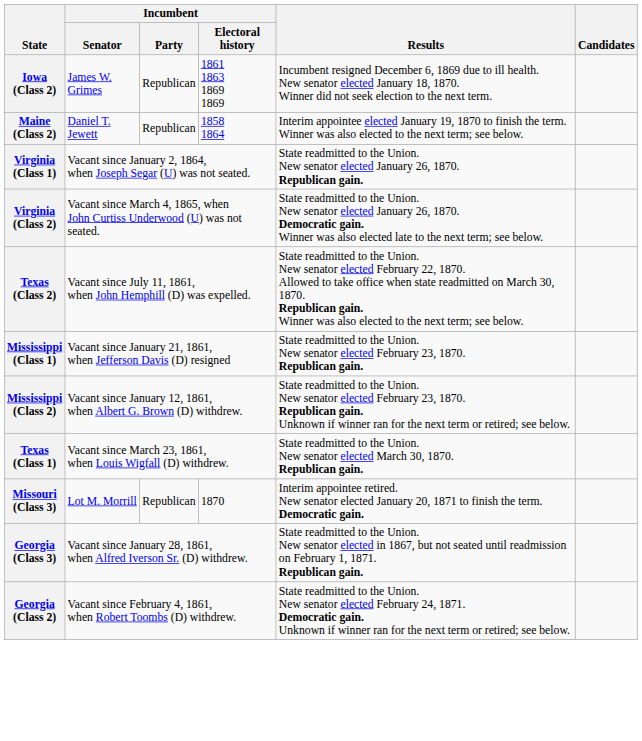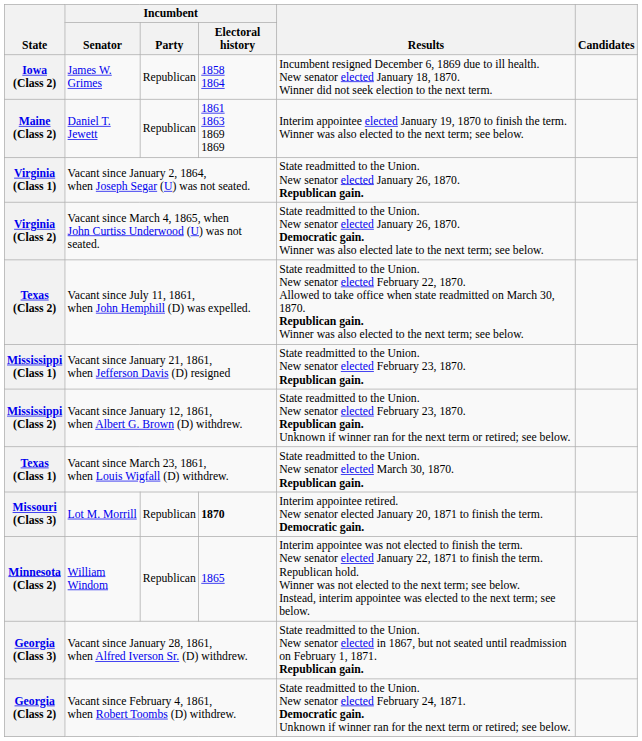 <table class=wikitable>
 <tr valign=bottom>
 <th rowspan=2>State</th>
 <th colspan=3>Incumbent</th>
 <th rowspan=2>Results</th>
 <th rowspan=2>Candidates</th>
 </tr>
 <tr valign=bottom>
 <th>Senator</th>
 <th>Party</th>
 <th>Electoral history</th>
 </tr>
 <tr>
 <th><a href='#'>Iowa</a><br>(Class 2)</th>
 <td><a href='#'>James W. Grimes</a></td>
 <td>Republican</td>
-<td nowrap><a href='#'>1861 </a><br><a href='#'>1863</a><br>1869 <br>1869 </td>
+<td norwap><a href='#'>1858</a><br><a href='#'>1864</a></td>
 <td>Incumbent resigned December 6, 1869 due to ill health.<br>New senator <a href='#'>elected</a> January 18, 1870.<br>Winner did not seek election to the next term.</td>
 <td nowrap></td>
 </tr>
 <tr>
 <th><a href='#'>Maine</a><br>(Class 2)</th>
 <td><a href='#'>Daniel T. Jewett</a></td>
 <td>Republican</td>
-<td norwap><a href='#'>1858</a><br><a href='#'>1864</a></td>
+<td nowrap><a href='#'>1861 </a><br><a href='#'>1863</a><br>1869 <br>1869 </td>
 <td>Interim appointee <a href='#'>elected</a> January 19, 1870 to finish the term.<br>Winner was also elected to the next term; see below.</td>
 <td nowrap></td>
 </tr>
 <tr>
 <th><a href='#'>Virginia</a><br>(Class 1)</th>
 <td colspan=3>Vacant since January 2, 1864,<br>when <a href='#'>Joseph Segar</a> (<a href='#'>U</a>) was not seated.</td>
 <td>State readmitted to the Union.<br>New senator <a href='#'>elected</a> January 26, 1870.<br><strong>Republican gain.</strong></td>
 <td nowrap></td>
 </tr>
 <tr>
 <th><a href='#'>Virginia</a><br>(Class 2)</th>
 <td colspan=3>Vacant since March 4, 1865, when<br><a href='#'>John Curtiss Underwood</a> (<a href='#'>U</a>) was not seated.</td>
 <td>State readmitted to the Union.<br>New senator <a href='#'>elected</a> January 26, 1870.<br><strong>Democratic gain.</strong><br>Winner was also elected late to the next term; see below.</td>
 <td nowrap></td>
 </tr>
 <tr>
 <th><a href='#'>Texas</a><br>(Class 2)</th>
 <td colspan=3>Vacant since July 11, 1861,<br>when <a href='#'>John Hemphill</a> (D) was expelled.</td>
 <td>State readmitted to the Union.<br>New senator <a href='#'>elected</a> February 22, 1870.<br>Allowed to take office when state readmitted on March 30, 1870.<br><strong>Republican gain.</strong><br>Winner was also elected to the next term; see below.</td>
 <td nowrap></td>
 </tr>
 <tr>
 <th><a href='#'>Mississippi</a><br>(Class 1)</th>
 <td colspan=3>Vacant since January 21, 1861,<br>when <a href='#'>Jefferson Davis</a> (D) resigned</td>
 <td>State readmitted to the Union.<br>New senator <a href='#'>elected</a> February 23, 1870.<br><strong>Republican gain.</strong></td>
 <td nowrap></td>
 </tr>
 <tr>
 <th><a href='#'>Mississippi</a><br>(Class 2)</th>
 <td colspan=3>Vacant since January 12, 1861,<br>when <a href='#'>Albert G. Brown</a> (D) withdrew.</td>
 <td>State readmitted to the Union.<br>New senator <a href='#'>elected</a> February 23, 1870.<br><strong>Republican gain.</strong><br>Unknown if winner ran for the next term or retired; see below.</td>
 <td nowrap></td>
 </tr>
 <tr>
 <th><a href='#'>Texas</a><br>(Class 1)</th>
 <td colspan=3>Vacant since March 23, 1861,<br>when <a href='#'>Louis Wigfall</a> (D) withdrew.</td>
 <td>State readmitted to the Union.<br>New senator <a href='#'>elected</a> March 30, 1870.<br><strong>Republican gain.</strong></td>
 <td nowrap></td>
 </tr>
 <tr>
 <th><a href='#'>Missouri</a><br>(Class 3)</th>
 <td><a href='#'>Lot M. Morrill</a></td>
 <td>Republican</td>
-<td nowrap>1870 </td>
+<td nowrap><strong>1870 </strong></td>
 <td>Interim appointee retired.<br>New senator elected January 20, 1871 to finish the term.<br><strong>Democratic gain.</strong></td>
+<td nowrap></td>
+</tr>
+<tr>
+<th><a href='#'>Minnesota</a><br>(Class 2)</th>
+<td><a href='#'>William Windom</a></td>
+<td>Republican</td>
+<td nowrap><a href='#'>1865</a></td>
+<td>Interim appointee was not elected to finish the term.<br>New senator <a href='#'>elected</a> January 22, 1871 to finish the term.<br>Republican hold.<br>Winner was not elected to the next term; see below.<br>Instead, interim appointee was elected to the next term; see below.</td>
 <td nowrap></td>
 </tr>
 <tr>
 <th><a href='#'>Georgia</a><br>(Class 3)</th>
 <td colspan=3>Vacant since January 28, 1861,<br>when <a href='#'>Alfred Iverson Sr.</a> (D) withdrew.</td>
 <td>State readmitted to the Union.<br>New senator <a href='#'>elected</a> in 1867, but not seated until readmission on February 1, 1871.<br><strong>Republican gain.</strong></td>
 <td nowrap></td>
 </tr>
 <tr>
 <th><a href='#'>Georgia</a><br>(Class 2)</th>
 <td colspan=3>Vacant since February 4, 1861,<br>when <a href='#'>Robert Toombs</a> (D) withdrew.</td>
 <td>State readmitted to the Union.<br>New senator <a href='#'>elected</a> February 24, 1871.<br><strong>Democratic gain.</strong><br>Unknown if winner ran for the next term or retired; see below.</td>
 <td nowrap></td>
 </tr>
 </table>
